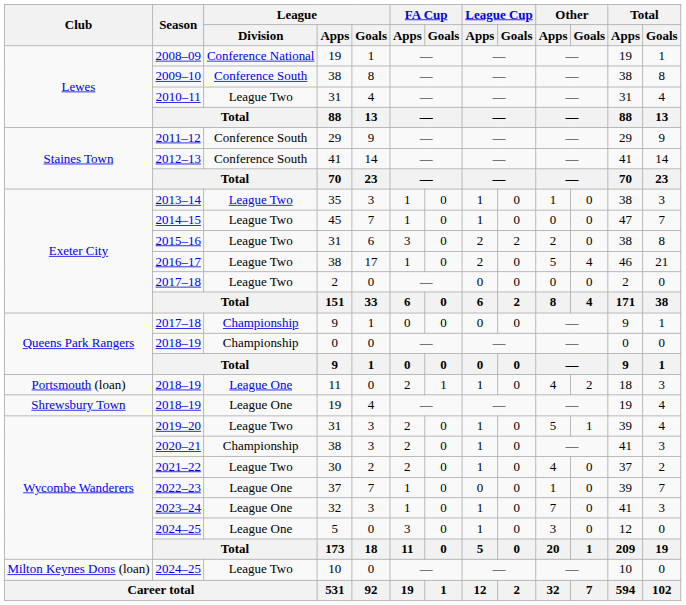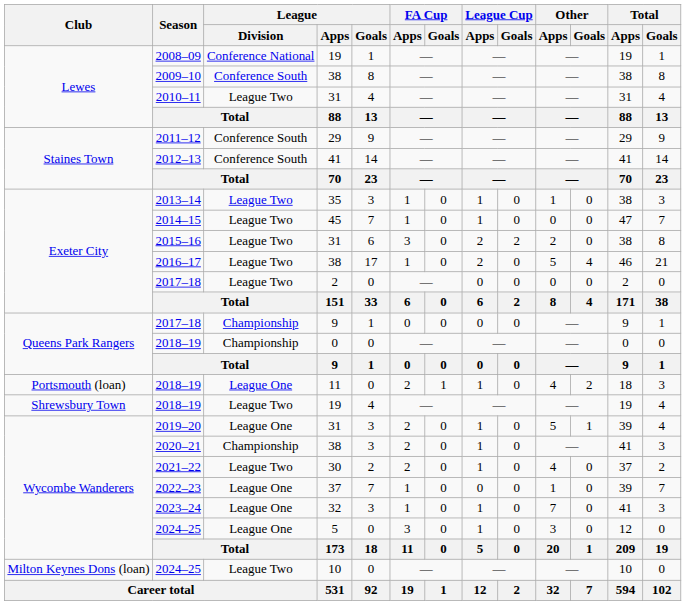 <table class="wikitable" style="text-align:center">
 <tr>
 <th rowspan="2">Club</th>
 <th rowspan="2">Season</th>
 <th colspan="3">League</th>
 <th colspan="2"><a href='#'>FA Cup</a></th>
 <th colspan="2"><a href='#'>League Cup</a></th>
 <th colspan="2">Other</th>
 <th colspan="2">Total</th>
 </tr>
 <tr>
 <th>Division</th>
 <th>Apps</th>
 <th>Goals</th>
 <th>Apps</th>
 <th>Goals</th>
 <th>Apps</th>
 <th>Goals</th>
 <th>Apps</th>
 <th>Goals</th>
 <th>Apps</th>
 <th>Goals</th>
 </tr>
 <tr>
 <td rowspan="4"><a href='#'>Lewes</a></td>
 <td><a href='#'>2008–09</a></td>
 <td><a href='#'>Conference National</a></td>
 <td>19</td>
 <td>1</td>
 <td colspan="2">—</td>
 <td colspan="2">—</td>
 <td colspan="2">—</td>
 <td>19</td>
 <td>1</td>
 </tr>
 <tr>
 <td><a href='#'>2009–10</a></td>
 <td><a href='#'>Conference South</a></td>
 <td>38</td>
 <td>8</td>
 <td colspan="2">—</td>
 <td colspan="2">—</td>
 <td colspan="2">—</td>
 <td>38</td>
 <td>8</td>
 </tr>
 <tr>
 <td><a href='#'>2010–11</a></td>
 <td>League Two</td>
 <td>31</td>
 <td>4</td>
 <td colspan="2">—</td>
 <td colspan="2">—</td>
 <td colspan="2">—</td>
 <td>31</td>
 <td>4</td>
 </tr>
 <tr>
 <th colspan="2">Total</th>
 <th>88</th>
 <th>13</th>
 <th colspan="2">—</th>
 <th colspan="2">—</th>
 <th colspan="2">—</th>
 <th>88</th>
 <th>13</th>
 </tr>
 <tr>
 <td rowspan="3"><a href='#'>Staines Town</a></td>
 <td><a href='#'>2011–12</a></td>
 <td>Conference South</td>
 <td>29</td>
 <td>9</td>
 <td colspan="2">—</td>
 <td colspan="2">—</td>
 <td colspan="2">—</td>
 <td>29</td>
 <td>9</td>
 </tr>
 <tr>
 <td><a href='#'>2012–13</a></td>
 <td>Conference South</td>
 <td>41</td>
 <td>14</td>
 <td colspan="2">—</td>
 <td colspan="2">—</td>
 <td colspan="2">—</td>
 <td>41</td>
 <td>14</td>
 </tr>
 <tr>
 <th colspan="2">Total</th>
 <th>70</th>
 <th>23</th>
 <th colspan="2">—</th>
 <th colspan="2">—</th>
 <th colspan="2">—</th>
 <th>70</th>
 <th>23</th>
 </tr>
 <tr>
 <td rowspan="6"><a href='#'>Exeter City</a></td>
 <td><a href='#'>2013–14</a></td>
 <td><a href='#'>League Two</a></td>
 <td>35</td>
 <td>3</td>
 <td>1</td>
 <td>0</td>
 <td>1</td>
 <td>0</td>
 <td>1</td>
 <td>0</td>
 <td>38</td>
 <td>3</td>
 </tr>
 <tr>
 <td><a href='#'>2014–15</a></td>
 <td>League Two</td>
 <td>45</td>
 <td>7</td>
 <td>1</td>
 <td>0</td>
 <td>1</td>
 <td>0</td>
 <td>0</td>
 <td>0</td>
 <td>47</td>
 <td>7</td>
 </tr>
 <tr>
 <td><a href='#'>2015–16</a></td>
 <td>League Two</td>
 <td>31</td>
 <td>6</td>
 <td>3</td>
 <td>0</td>
 <td>2</td>
 <td>2</td>
 <td>2</td>
 <td>0</td>
 <td>38</td>
 <td>8</td>
 </tr>
 <tr>
 <td><a href='#'>2016–17</a></td>
 <td>League Two</td>
 <td>38</td>
 <td>17</td>
 <td>1</td>
 <td>0</td>
 <td>2</td>
 <td>0</td>
 <td>5</td>
 <td>4</td>
 <td>46</td>
 <td>21</td>
 </tr>
 <tr>
 <td><a href='#'>2017–18</a></td>
 <td>League Two</td>
 <td>2</td>
 <td>0</td>
 <td colspan="2">—</td>
 <td>0</td>
 <td>0</td>
 <td>0</td>
 <td>0</td>
 <td>2</td>
 <td>0</td>
 </tr>
 <tr>
 <th colspan="2">Total</th>
 <th>151</th>
 <th>33</th>
 <th>6</th>
 <th>0</th>
 <th>6</th>
 <th>2</th>
 <th>8</th>
 <th>4</th>
 <th>171</th>
 <th>38</th>
 </tr>
 <tr>
 <td rowspan="3"><a href='#'>Queens Park Rangers</a></td>
 <td><a href='#'>2017–18</a></td>
 <td><a href='#'>Championship</a></td>
 <td>9</td>
 <td>1</td>
 <td>0</td>
 <td>0</td>
 <td>0</td>
 <td>0</td>
 <td colspan="2">—</td>
 <td>9</td>
 <td>1</td>
 </tr>
 <tr>
 <td><a href='#'>2018–19</a></td>
 <td>Championship</td>
 <td>0</td>
 <td>0</td>
 <td colspan="2">—</td>
 <td colspan="2">—</td>
 <td colspan="2">—</td>
 <td>0</td>
 <td>0</td>
 </tr>
 <tr>
 <th colspan="2">Total</th>
 <th>9</th>
 <th>1</th>
 <th>0</th>
 <th>0</th>
 <th>0</th>
 <th>0</th>
 <th colspan="2">—</th>
 <th>9</th>
 <th>1</th>
 </tr>
 <tr>
 <td><a href='#'>Portsmouth</a> (loan)</td>
 <td><a href='#'>2018–19</a></td>
 <td><a href='#'>League One</a></td>
 <td>11</td>
 <td>0</td>
 <td>2</td>
 <td>1</td>
 <td>1</td>
 <td>0</td>
 <td>4</td>
 <td>2</td>
 <td>18</td>
 <td>3</td>
 </tr>
 <tr>
 <td><a href='#'>Shrewsbury Town</a></td>
 <td><a href='#'>2018–19</a></td>
-<td>League One</td>
+<td>League Two</td>
 <td>19</td>
 <td>4</td>
 <td colspan="2">—</td>
 <td colspan="2">—</td>
 <td colspan="2">—</td>
 <td>19</td>
 <td>4</td>
 </tr>
 <tr>
 <td rowspan="7"><a href='#'>Wycombe Wanderers</a></td>
 <td><a href='#'>2019–20</a></td>
-<td>League Two</td>
+<td>League One</td>
 <td>31</td>
 <td>3</td>
 <td>2</td>
 <td>0</td>
 <td>1</td>
 <td>0</td>
 <td>5</td>
 <td>1</td>
 <td>39</td>
 <td>4</td>
 </tr>
 <tr>
 <td><a href='#'>2020–21</a></td>
 <td>Championship</td>
 <td>38</td>
 <td>3</td>
 <td>2</td>
 <td>0</td>
 <td>1</td>
 <td>0</td>
 <td colspan="2">—</td>
 <td>41</td>
 <td>3</td>
 </tr>
 <tr>
 <td><a href='#'>2021–22</a></td>
 <td>League Two</td>
 <td>30</td>
 <td>2</td>
 <td>2</td>
 <td>0</td>
 <td>1</td>
 <td>0</td>
 <td>4</td>
 <td>0</td>
 <td>37</td>
 <td>2</td>
 </tr>
 <tr>
 <td><a href='#'>2022–23</a></td>
 <td>League One</td>
 <td>37</td>
 <td>7</td>
 <td>1</td>
 <td>0</td>
 <td>0</td>
 <td>0</td>
 <td>1</td>
 <td>0</td>
 <td>39</td>
 <td>7</td>
 </tr>
 <tr>
 <td><a href='#'>2023–24</a></td>
 <td>League One</td>
 <td>32</td>
 <td>3</td>
 <td>1</td>
 <td>0</td>
 <td>1</td>
 <td>0</td>
 <td>7</td>
 <td>0</td>
 <td>41</td>
 <td>3</td>
 </tr>
 <tr>
 <td><a href='#'>2024–25</a></td>
 <td>League One</td>
 <td>5</td>
 <td>0</td>
 <td>3</td>
 <td>0</td>
 <td>1</td>
 <td>0</td>
 <td>3</td>
 <td>0</td>
 <td>12</td>
 <td>0</td>
 </tr>
 <tr>
 <th colspan="2">Total</th>
 <th>173</th>
 <th>18</th>
 <th>11</th>
 <th>0</th>
 <th>5</th>
 <th>0</th>
 <th>20</th>
 <th>1</th>
 <th>209</th>
 <th>19</th>
 </tr>
 <tr>
 <td><a href='#'>Milton Keynes Dons</a> (loan)</td>
 <td><a href='#'>2024–25</a></td>
 <td>League Two</td>
 <td>10</td>
 <td>0</td>
 <td colspan="2">—</td>
 <td colspan="2">—</td>
 <td colspan="2">—</td>
 <td>10</td>
 <td>0</td>
 </tr>
 <tr>
 <th colspan="3">Career total</th>
 <th>531</th>
 <th>92</th>
 <th>19</th>
 <th>1</th>
 <th>12</th>
 <th>2</th>
 <th>32</th>
 <th>7</th>
 <th>594</th>
 <th>102</th>
 </tr>
 </table>
